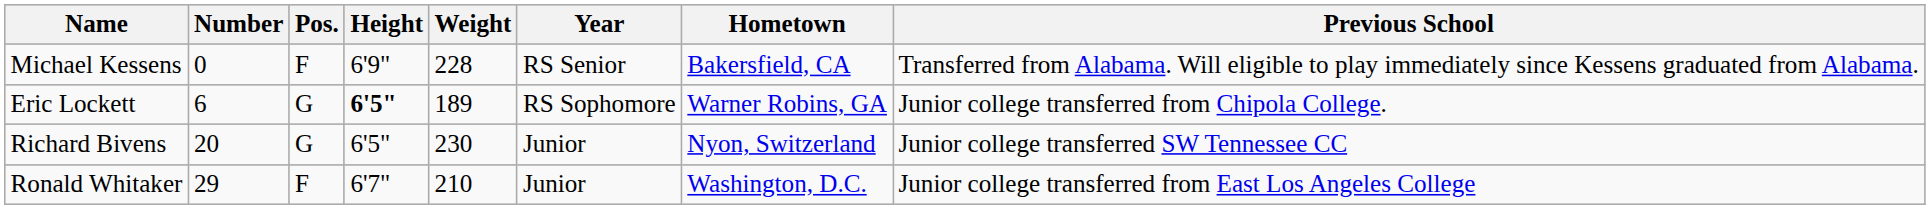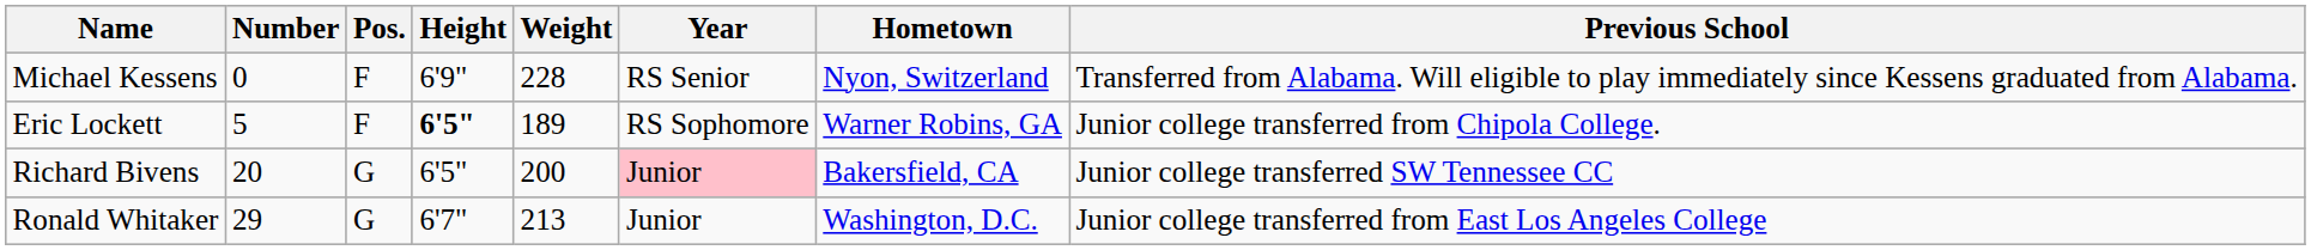 <table class="wikitable sortable" border="1">
 <tr>
 <th>Name</th>
 <th>Number</th>
 <th>Pos.</th>
 <th>Height</th>
 <th>Weight</th>
 <th>Year</th>
 <th>Hometown</th>
 <th class="unsortable">Previous School</th>
 </tr>
 <tr>
 <td>Michael Kessens</td>
 <td>0</td>
 <td>F</td>
 <td>6'9"</td>
 <td>228</td>
 <td>RS Senior</td>
-<td><a href='#'>Bakersfield, CA</a></td>
+<td><a href='#'>Nyon, Switzerland</a></td>
 <td>Transferred from <a href='#'>Alabama</a>. Will eligible to play immediately since Kessens graduated from <a href='#'>Alabama</a>.</td>
 </tr>
 <tr>
 <td>Eric Lockett</td>
-<td>6</td>
-<td>G</td>
+<td>5</td>
+<td>F</td>
 <td><strong>6'5"</strong></td>
 <td>189</td>
 <td>RS Sophomore</td>
 <td><a href='#'>Warner Robins, GA</a></td>
 <td>Junior college transferred from <a href='#'>Chipola College</a>.</td>
 </tr>
 <tr>
 <td>Richard Bivens</td>
 <td>20</td>
 <td>G</td>
 <td>6'5"</td>
-<td>230</td>
-<td>Junior</td>
-<td><a href='#'>Nyon, Switzerland</a></td>
+<td>200</td>
+<td style="background: pink;">Junior</td>
+<td><a href='#'>Bakersfield, CA</a></td>
 <td>Junior college transferred <a href='#'>SW Tennessee CC</a></td>
 </tr>
 <tr>
 <td>Ronald Whitaker</td>
 <td>29</td>
-<td>F</td>
+<td>G</td>
 <td>6'7"</td>
-<td>210</td>
+<td>213</td>
 <td>Junior</td>
 <td><a href='#'>Washington, D.C.</a></td>
 <td>Junior college transferred from <a href='#'>East Los Angeles College</a></td>
 </tr>
 </table>
